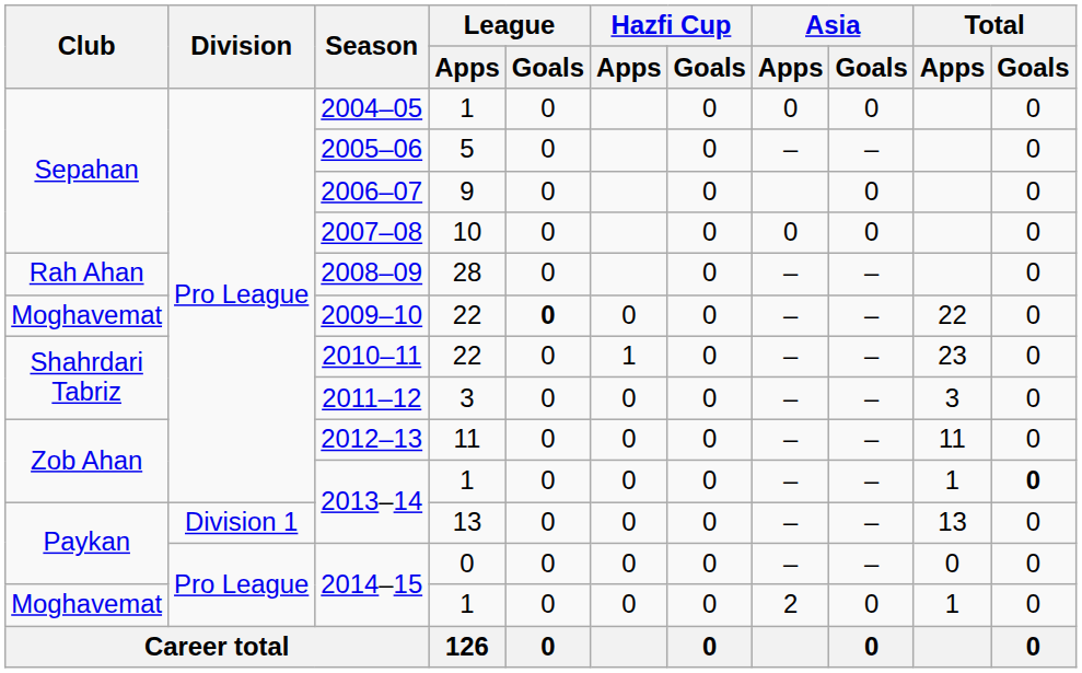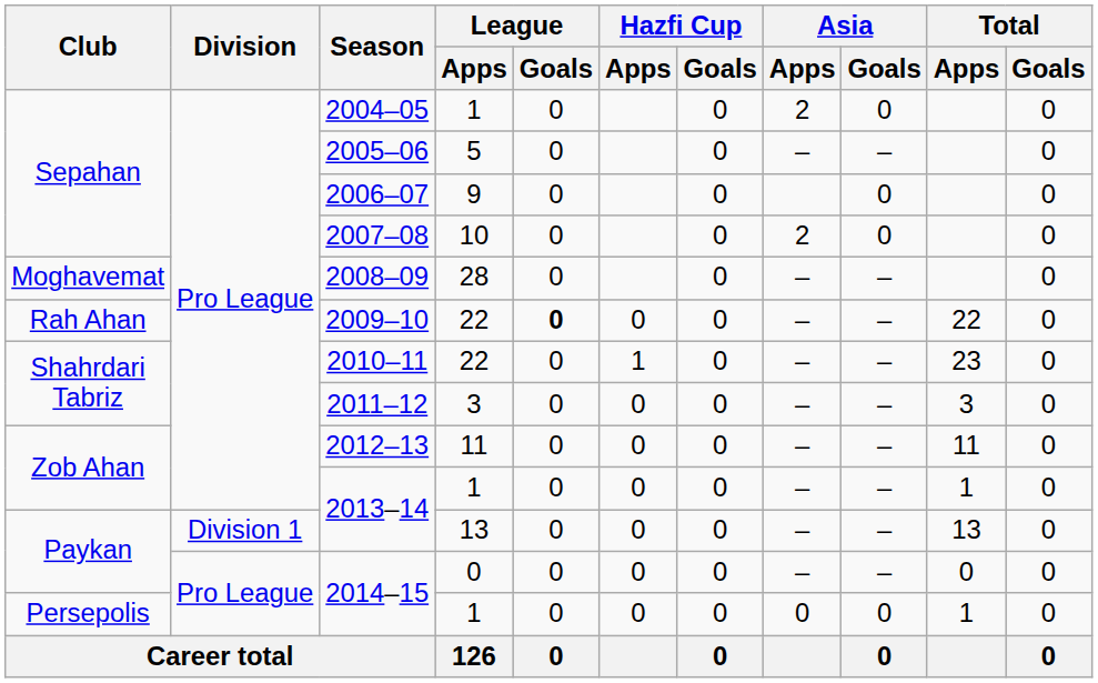 <table class="wikitable" style="text-align: center;">
 <tr>
 <th rowspan="2">Club</th>
 <th rowspan="2">Division</th>
 <th rowspan="2">Season</th>
 <th colspan="2">League</th>
 <th colspan="2"><a href='#'>Hazfi Cup</a></th>
 <th colspan="2"><a href='#'>Asia</a></th>
 <th colspan="2">Total</th>
 </tr>
 <tr>
 <th>Apps</th>
 <th>Goals</th>
 <th>Apps</th>
 <th>Goals</th>
 <th>Apps</th>
 <th>Goals</th>
 <th>Apps</th>
 <th>Goals</th>
 </tr>
 <tr>
 <td rowspan="4"><a href='#'>Sepahan</a></td>
 <td rowspan="10"><a href='#'>Pro League</a></td>
 <td><a href='#'>2004–05</a></td>
 <td>1</td>
 <td>0</td>
 <td></td>
 <td>0</td>
-<td>0</td>
+<td>2</td>
 <td>0</td>
 <td></td>
 <td>0</td>
 </tr>
 <tr>
 <td><a href='#'>2005–06</a></td>
 <td>5</td>
 <td>0</td>
 <td></td>
 <td>0</td>
 <td>–</td>
 <td>–</td>
 <td></td>
 <td>0</td>
 </tr>
 <tr>
 <td><a href='#'>2006–07</a></td>
 <td>9</td>
 <td>0</td>
 <td></td>
 <td>0</td>
 <td></td>
 <td>0</td>
 <td></td>
 <td>0</td>
 </tr>
 <tr>
 <td><a href='#'>2007–08</a></td>
 <td>10</td>
 <td>0</td>
 <td></td>
 <td>0</td>
-<td>0</td>
+<td>2</td>
 <td>0</td>
 <td></td>
 <td>0</td>
 </tr>
 <tr>
-<td><a href='#'>Rah Ahan</a></td>
+<td><a href='#'>Moghavemat</a></td>
 <td><a href='#'>2008–09</a></td>
 <td>28</td>
 <td>0</td>
 <td></td>
 <td>0</td>
 <td>–</td>
 <td>–</td>
 <td></td>
 <td>0</td>
 </tr>
 <tr>
-<td><a href='#'>Moghavemat</a></td>
+<td><a href='#'>Rah Ahan</a></td>
 <td><a href='#'>2009–10</a></td>
 <td>22</td>
 <td><strong>0</strong></td>
 <td>0</td>
 <td>0</td>
 <td>–</td>
 <td>–</td>
 <td>22</td>
 <td>0</td>
 </tr>
 <tr>
 <td rowspan="2"><a href='#'>Shahrdari<br>Tabriz</a></td>
 <td><a href='#'>2010–11</a></td>
 <td>22</td>
 <td>0</td>
 <td>1</td>
 <td>0</td>
 <td>–</td>
 <td>–</td>
 <td>23</td>
 <td>0</td>
 </tr>
 <tr>
 <td><a href='#'>2011–12</a></td>
 <td>3</td>
 <td>0</td>
 <td>0</td>
 <td>0</td>
 <td>–</td>
 <td>–</td>
 <td>3</td>
 <td>0</td>
 </tr>
 <tr>
 <td rowspan="2"><a href='#'>Zob Ahan</a></td>
 <td><a href='#'>2012–13</a></td>
 <td>11</td>
 <td>0</td>
 <td>0</td>
 <td>0</td>
 <td>–</td>
 <td>–</td>
 <td>11</td>
 <td>0</td>
 </tr>
 <tr>
 <td rowspan="2"><a href='#'>2013</a>–<a href='#'>14</a></td>
 <td>1</td>
 <td>0</td>
 <td>0</td>
 <td>0</td>
 <td>–</td>
 <td>–</td>
 <td>1</td>
-<td><strong>0</strong></td>
+<td>0</td>
 </tr>
 <tr>
 <td rowspan="2"><a href='#'>Paykan</a></td>
 <td><a href='#'>Division 1</a></td>
 <td>13</td>
 <td>0</td>
 <td>0</td>
 <td>0</td>
 <td>–</td>
 <td>–</td>
 <td>13</td>
 <td>0</td>
 </tr>
 <tr>
 <td rowspan="2"><a href='#'>Pro League</a></td>
 <td rowspan="2"><a href='#'>2014</a>–<a href='#'>15</a></td>
 <td>0</td>
 <td>0</td>
 <td>0</td>
 <td>0</td>
 <td>–</td>
 <td>–</td>
 <td>0</td>
 <td>0</td>
 </tr>
 <tr>
-<td><a href='#'>Moghavemat</a></td>
+<td><a href='#'>Persepolis</a></td>
 <td>1</td>
 <td>0</td>
 <td>0</td>
 <td>0</td>
-<td>2</td>
+<td>0</td>
 <td>0</td>
 <td>1</td>
 <td>0</td>
 </tr>
 <tr>
 <th colspan=3>Career total</th>
 <th>126</th>
 <th>0</th>
 <th></th>
 <th>0</th>
 <th></th>
 <th>0</th>
 <th></th>
 <th>0</th>
 </tr>
 </table>
